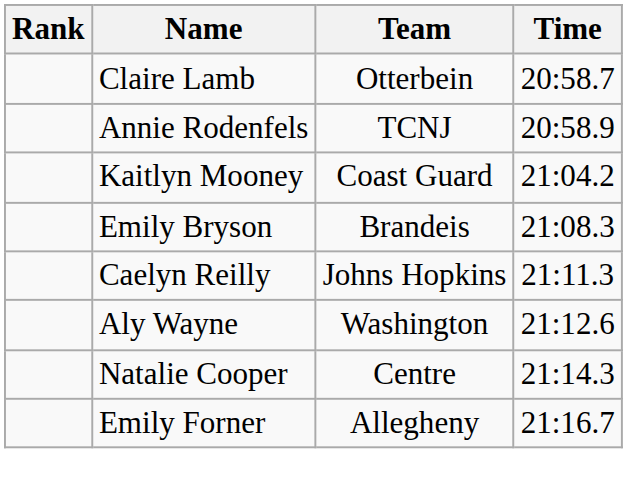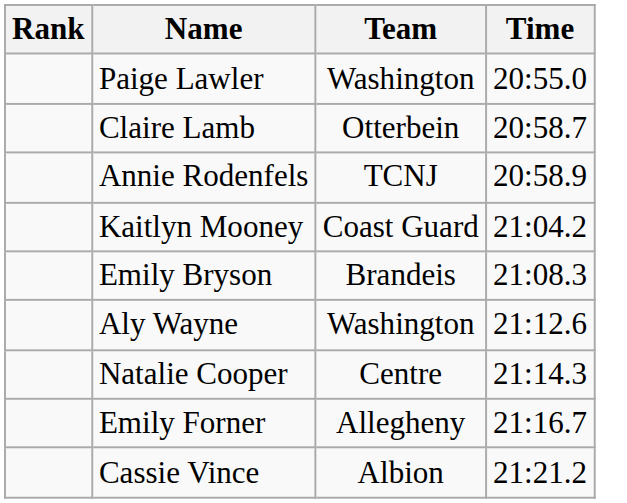 <table class="wikitable sortable" style="text-align:center">
 <tr>
 <th>Rank</th>
 <th>Name</th>
 <th>Team</th>
 <th>Time</th>
+</tr>
+<tr>
+<td></td>
+<td align=left>Paige Lawler</td>
+<td>Washington</td>
+<td>20:55.0</td>
 </tr>
 <tr>
 <td></td>
 <td align=left>Claire Lamb</td>
 <td>Otterbein</td>
 <td>20:58.7</td>
 </tr>
 <tr>
 <td></td>
 <td align=left>Annie Rodenfels</td>
 <td>TCNJ</td>
 <td>20:58.9</td>
 </tr>
 <tr>
 <td></td>
 <td align=left>Kaitlyn Mooney</td>
 <td>Coast Guard</td>
 <td>21:04.2</td>
 </tr>
 <tr>
 <td></td>
 <td align=left>Emily Bryson</td>
 <td>Brandeis</td>
 <td>21:08.3</td>
 </tr>
 <tr>
 <td></td>
-<td align=left>Caelyn Reilly</td>
-<td>Johns Hopkins</td>
-<td>21:11.3</td>
-</tr>
-<tr>
-<td></td>
 <td align=left>Aly Wayne</td>
 <td>Washington</td>
 <td>21:12.6</td>
 </tr>
 <tr>
 <td></td>
 <td align=left>Natalie Cooper</td>
 <td>Centre</td>
 <td>21:14.3</td>
 </tr>
 <tr>
 <td></td>
 <td align=left>Emily Forner</td>
 <td>Allegheny</td>
 <td>21:16.7</td>
 </tr>
+<tr>
+<td></td>
+<td align=left>Cassie Vince</td>
+<td>Albion</td>
+<td>21:21.2</td>
+</tr>
 </table>
